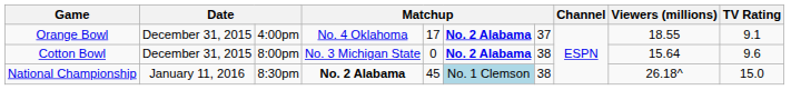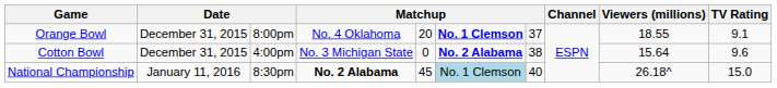 <table class="wikitable" style="text-align:center;">
 <tr>
 <th>Game</th>
 <th colspan=2>Date</th>
 <th colspan=4>Matchup</th>
 <th>Channel</th>
 <th>Viewers (millions)</th>
 <th>TV Rating</th>
 </tr>
 <tr>
 <td><a href='#'>Orange Bowl</a></td>
 <td>December 31, 2015</td>
-<td>4:00pm</td>
+<td>8:00pm</td>
 <td><a href='#'>No. 4 Oklahoma</a></td>
-<td>17</td>
-<td><strong><a href='#'>No. 2 Alabama</a></strong></td>
+<td>20</td>
+<td><strong><a href='#'>No. 1 Clemson</a></strong></td>
 <td>37</td>
 <td rowspan=3><a href='#'>ESPN</a></td>
 <td>18.55</td>
 <td>9.1</td>
 </tr>
 <tr>
 <td><a href='#'>Cotton Bowl</a></td>
 <td>December 31, 2015</td>
-<td>8:00pm</td>
+<td>4:00pm</td>
 <td><a href='#'>No. 3 Michigan State</a></td>
 <td>0</td>
 <td><strong><a href='#'>No. 2 Alabama</a></strong></td>
 <td>38</td>
 <td>15.64</td>
 <td>9.6</td>
 </tr>
 <tr>
 <td><a href='#'>National Championship</a></td>
 <td>January 11, 2016</td>
 <td>8:30pm</td>
 <td><strong>No. 2 Alabama</strong></td>
 <td>45</td>
 <td style="background: lightblue;">No. 1 Clemson</td>
-<td>38</td>
+<td>40</td>
 <td>26.18^</td>
 <td>15.0</td>
 </tr>
 </table>
